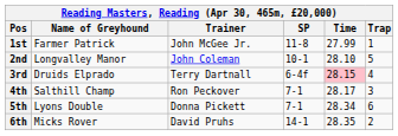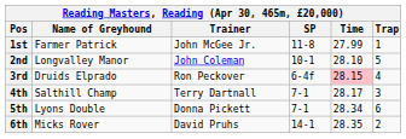 <table class="wikitable">
 <tr>
 <th colspan="6"><a href='#'>Reading Masters</a>, <a href='#'>Reading</a> (Apr 30, 465m, £20,000)</th>
 </tr>
 <tr>
 <th width=30>Pos</th>
 <th width=180>Name of Greyhound</th>
 <th width=150>Trainer</th>
 <th width=50>SP</th>
 <th width=50>Time</th>
 <th width=30>Trap</th>
 </tr>
 <tr>
 <th>1st</th>
 <td>Farmer Patrick</td>
 <td>John McGee Jr.</td>
 <td>11-8</td>
 <td>27.99</td>
 <td>1</td>
 </tr>
 <tr>
 <th>2nd</th>
 <td>Longvalley Manor</td>
 <td><a href='#'>John Coleman</a></td>
 <td>10-1</td>
 <td>28.10</td>
 <td>5</td>
 </tr>
 <tr>
 <th>3rd</th>
 <td>Druids Elprado</td>
-<td>Terry Dartnall</td>
+<td>Ron Peckover</td>
 <td>6-4f</td>
 <td style="background: pink;">28.15</td>
 <td>4</td>
 </tr>
 <tr>
 <th>4th</th>
 <td>Salthill Champ</td>
-<td>Ron Peckover</td>
+<td>Terry Dartnall</td>
 <td>7-1</td>
 <td>28.17</td>
 <td>3</td>
 </tr>
 <tr>
 <th>5th</th>
 <td>Lyons Double</td>
 <td>Donna Pickett</td>
 <td>7-1</td>
 <td>28.34</td>
 <td>6</td>
 </tr>
 <tr>
 <th>6th</th>
 <td>Micks Rover</td>
 <td>David Pruhs</td>
 <td>14-1</td>
 <td>28.35</td>
 <td>2</td>
 </tr>
 </table>
